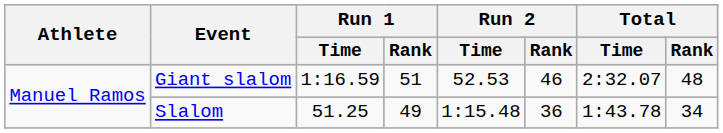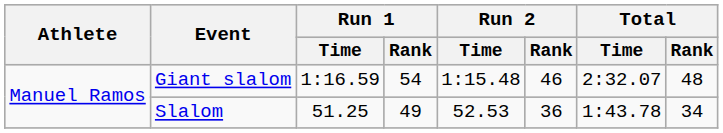 <table class="wikitable" style="font-size:90%">
 <tr>
 <th rowspan=2>Athlete</th>
 <th rowspan=2>Event</th>
 <th colspan=2>Run 1</th>
 <th colspan=2>Run 2</th>
 <th colspan=2>Total</th>
 </tr>
 <tr style="font-size:95%">
 <th>Time</th>
 <th>Rank</th>
 <th>Time</th>
 <th>Rank</th>
 <th>Time</th>
 <th>Rank</th>
 </tr>
 <tr align=center>
 <td align="left" rowspan="2"><a href='#'>Manuel Ramos</a></td>
 <td align="left"><a href='#'>Giant slalom</a></td>
 <td>1:16.59</td>
-<td>51</td>
-<td>52.53</td>
+<td>54</td>
+<td>1:15.48</td>
 <td>46</td>
 <td>2:32.07</td>
 <td>48</td>
 </tr>
 <tr align=center>
 <td align="left"><a href='#'>Slalom</a></td>
 <td>51.25</td>
 <td>49</td>
-<td>1:15.48</td>
+<td>52.53</td>
 <td>36</td>
 <td>1:43.78</td>
 <td>34</td>
 </tr>
 </table>
